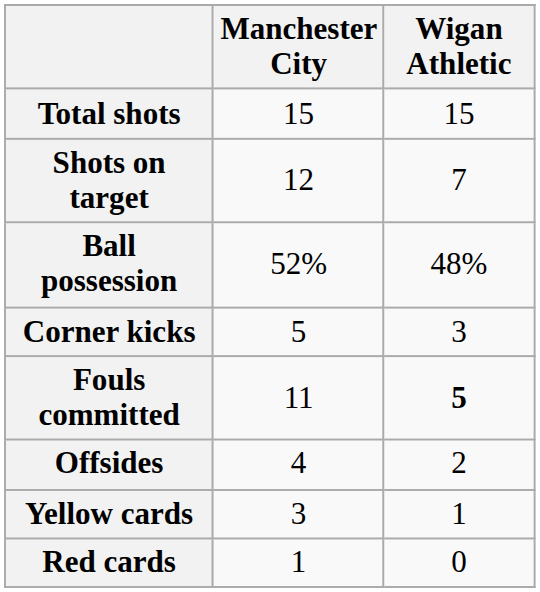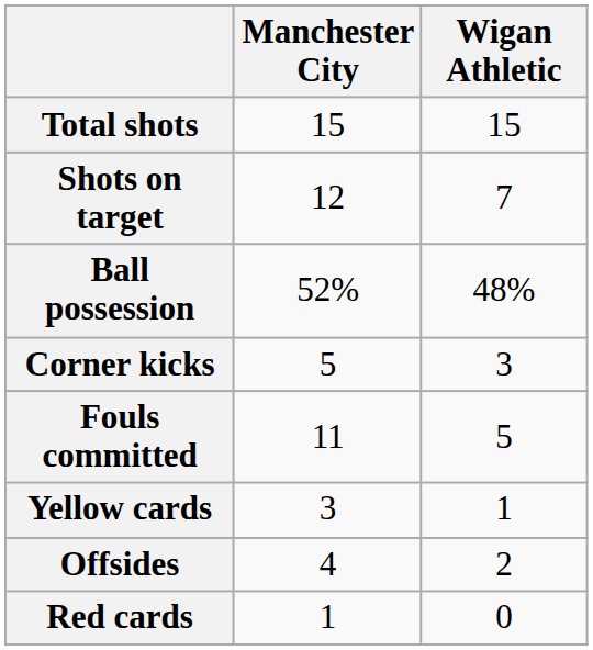 <table class="wikitable" style="text-align:center">
 <tr>
 </tr>
 <tr>
 <th scope=col width=100></th>
 <th scope=col width=70>Manchester City</th>
 <th scope=col width=70>Wigan Athletic</th>
 </tr>
 <tr>
 <th scope=row>Total shots</th>
 <td>15</td>
 <td>15</td>
 </tr>
 <tr>
 <th scope=row>Shots on target</th>
 <td>12</td>
 <td>7</td>
 </tr>
 <tr>
 <th scope=row>Ball possession</th>
 <td>52%</td>
 <td>48%</td>
 </tr>
 <tr>
 <th scope=row>Corner kicks</th>
 <td>5</td>
 <td>3</td>
 </tr>
 <tr>
 <th scope=row>Fouls committed</th>
 <td>11</td>
-<td><strong>5</strong></td>
+<td>5</td>
+</tr>
+<tr>
+<th scope=row>Yellow cards</th>
+<td>3</td>
+<td>1</td>
 </tr>
 <tr>
 <th scope=row>Offsides</th>
 <td>4</td>
 <td>2</td>
 </tr>
 <tr>
-<th scope=row>Yellow cards</th>
-<td>3</td>
-<td>1</td>
-</tr>
-<tr>
 <th scope=row>Red cards</th>
 <td>1</td>
 <td>0</td>
 </tr>
 </table>
